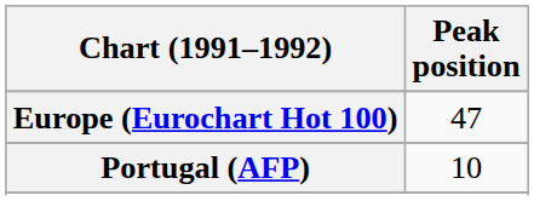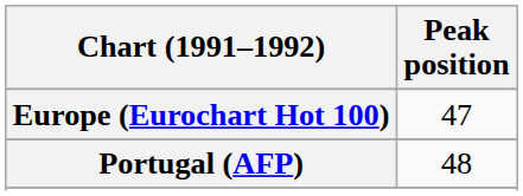 <table class="wikitable sortable plainrowheaders" style="text-align:center">
 <tr>
 <th>Chart (1991–1992)</th>
 <th>Peak<br>position</th>
 </tr>
 <tr>
 </tr>
 <tr>
 </tr>
 <tr>
 </tr>
 <tr>
 <th scope="row">Europe (<a href='#'>Eurochart Hot 100</a>)</th>
 <td>47</td>
 </tr>
 <tr>
 </tr>
 <tr>
 </tr>
 <tr>
 </tr>
 <tr>
 </tr>
 <tr>
 <th scope="row">Portugal (<a href='#'>AFP</a>)</th>
-<td>10</td>
+<td>48</td>
 </tr>
 <tr>
 </tr>
 <tr>
 </tr>
 <tr>
 </tr>
 <tr>
 </tr>
 </table>
